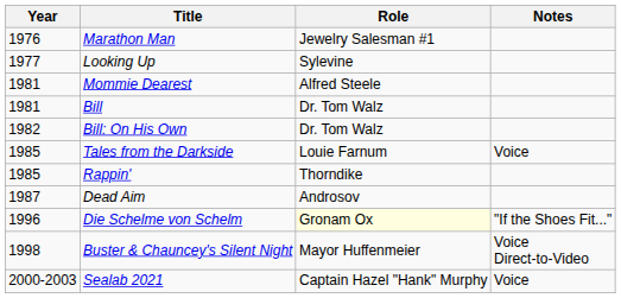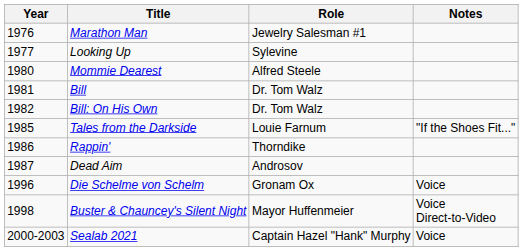 <table class="wikitable">
 <tr>
 <th>Year</th>
 <th>Title</th>
 <th>Role</th>
 <th>Notes</th>
 </tr>
 <tr>
 <td>1976</td>
 <td><em><a href='#'>Marathon Man</a></em></td>
 <td>Jewelry Salesman #1</td>
 <td></td>
 </tr>
 <tr>
 <td>1977</td>
 <td><em>Looking Up</em></td>
 <td>Sylevine</td>
 <td></td>
 </tr>
 <tr>
-<td>1981</td>
+<td>1980</td>
 <td><em><a href='#'>Mommie Dearest</a></em></td>
 <td>Alfred Steele</td>
 <td></td>
 </tr>
 <tr>
 <td>1981</td>
 <td><em><a href='#'>Bill</a></em></td>
 <td>Dr. Tom Walz</td>
 <td></td>
 </tr>
 <tr>
 <td>1982</td>
 <td><em><a href='#'>Bill: On His Own</a></em></td>
 <td>Dr. Tom Walz</td>
 <td></td>
 </tr>
 <tr>
 <td>1985</td>
 <td><em><a href='#'>Tales from the Darkside</a></em></td>
 <td>Louie Farnum</td>
-<td>Voice</td>
+<td>"If the Shoes Fit..."</td>
 </tr>
 <tr>
-<td>1985</td>
+<td>1986</td>
 <td><em><a href='#'>Rappin'</a></em></td>
 <td>Thorndike</td>
 <td></td>
 </tr>
 <tr>
 <td>1987</td>
 <td><em>Dead Aim</em></td>
 <td>Androsov</td>
 <td></td>
 </tr>
 <tr>
 <td>1996</td>
 <td><em><a href='#'>Die Schelme von Schelm</a></em></td>
-<td style="background: lightyellow;">Gronam Ox</td>
-<td>"If the Shoes Fit..."</td>
+<td>Gronam Ox</td>
+<td>Voice</td>
 </tr>
 <tr>
 <td>1998</td>
 <td><em><a href='#'>Buster & Chauncey's Silent Night</a></em></td>
 <td>Mayor Huffenmeier</td>
 <td>Voice<br>Direct-to-Video</td>
 </tr>
 <tr>
 <td>2000-2003</td>
 <td><em><a href='#'>Sealab 2021</a></em></td>
 <td>Captain Hazel "Hank" Murphy</td>
 <td>Voice</td>
 </tr>
 </table>
